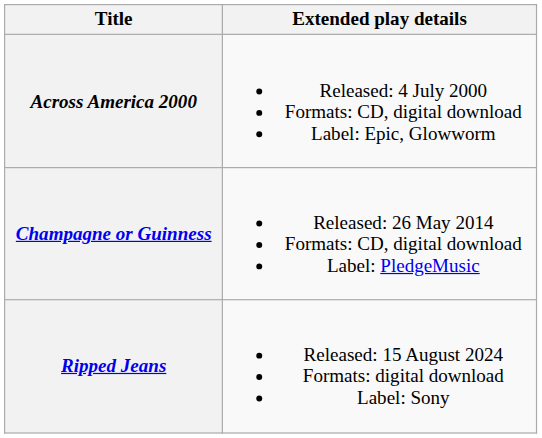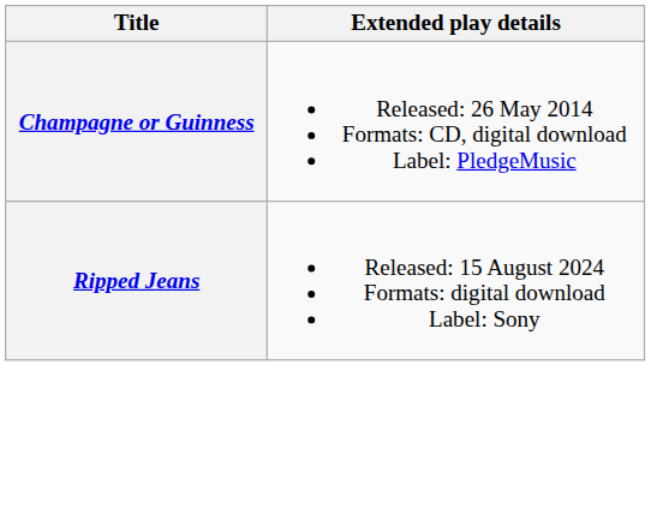 <table class="wikitable plainrowheaders" style="text-align:center;">
 <tr>
 <th scope="col" style="width:11em;">Title</th>
 <th scope="col" style="width:16em;">Extended play details</th>
-</tr>
-<tr>
-<th scope="row"><em>Across America 2000</em></th>
-<td><br><ul><li>Released: 4 July 2000</li><li>Formats: CD, digital download</li><li>Label: Epic, Glowworm</li></ul></td>
 </tr>
 <tr>
 <th scope="row"><em><a href='#'>Champagne or Guinness</a></em></th>
 <td><br><ul><li>Released: 26 May 2014</li><li>Formats: CD, digital download</li><li>Label: <a href='#'>PledgeMusic</a></li></ul></td>
 </tr>
 <tr>
 <th scope="row"><em><a href='#'>Ripped Jeans</a></em></th>
 <td><br><ul><li>Released: 15 August 2024</li><li>Formats: digital download</li><li>Label: Sony</li></ul></td>
 </tr>
 </table>
